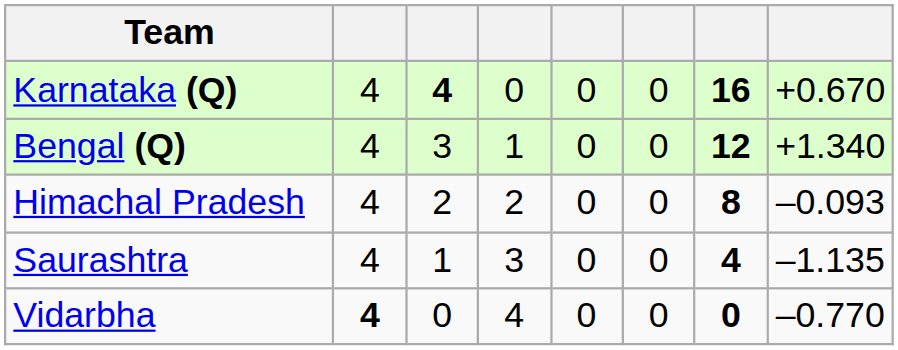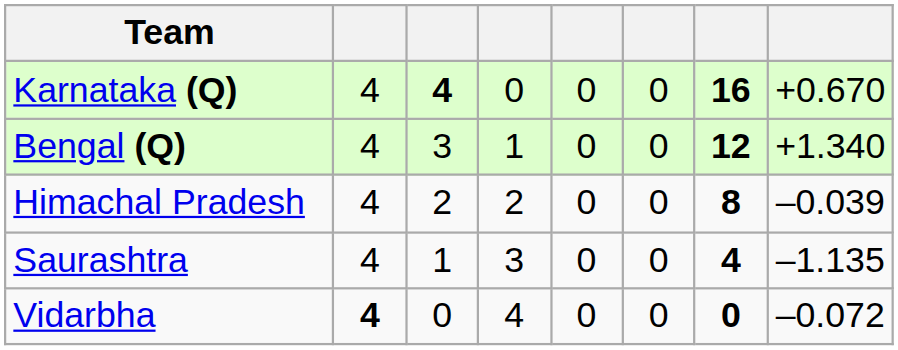 <table class="wikitable" style="text-align:center">
 <tr>
 <th style="width:140px;">Team</th>
 <th style="width:25px;"></th>
 <th style="width:25px;"></th>
 <th style="width:25px;"></th>
 <th style="width:25px;"></th>
 <th style="width:25px;"></th>
 <th style="width:25px;"></th>
 <th style="width:40px;"></th>
 </tr>
 <tr style="background:#dfc;">
 <td style="text-align:left"><a href='#'>Karnataka</a> <strong>(Q)</strong></td>
 <td>4</td>
 <td><strong>4</strong></td>
 <td>0</td>
 <td>0</td>
 <td>0</td>
 <td><strong>16</strong></td>
 <td>+0.670</td>
 </tr>
 <tr style="background:#dfc;">
 <td style="text-align:left"><a href='#'>Bengal</a> <strong>(Q)</strong></td>
 <td>4</td>
 <td>3</td>
 <td>1</td>
 <td>0</td>
 <td>0</td>
 <td><strong>12</strong></td>
 <td>+1.340</td>
 </tr>
 <tr>
 <td style="text-align:left"><a href='#'>Himachal Pradesh</a></td>
 <td>4</td>
 <td>2</td>
 <td>2</td>
 <td>0</td>
 <td>0</td>
 <td><strong>8</strong></td>
-<td>–0.093</td>
+<td>–0.039</td>
 </tr>
 <tr>
 <td style="text-align:left"><a href='#'>Saurashtra</a></td>
 <td>4</td>
 <td>1</td>
 <td>3</td>
 <td>0</td>
 <td>0</td>
 <td><strong>4</strong></td>
 <td>–1.135</td>
 </tr>
 <tr>
 <td style="text-align:left"><a href='#'>Vidarbha</a></td>
 <td><strong>4</strong></td>
 <td>0</td>
 <td>4</td>
 <td>0</td>
 <td>0</td>
 <td><strong>0</strong></td>
-<td>–0.770</td>
+<td>–0.072</td>
 </tr>
 </table>
